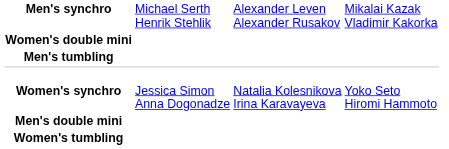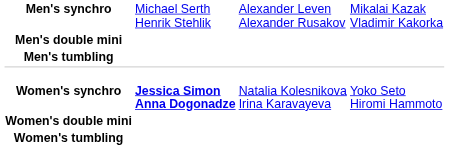 <table>
 <tr>
 <th scope="row">Men's synchro</th>
 <td><br><a href='#'>Michael Serth</a><br><a href='#'>Henrik Stehlik</a></td>
 <td><br><a href='#'>Alexander Leven</a><br><a href='#'>Alexander Rusakov</a></td>
 <td><br><a href='#'>Mikalai Kazak</a><br><a href='#'>Vladimir Kakorka</a></td>
 </tr>
 <tr>
-<th scope="row">Women's double mini</th>
+<th scope="row">Men's double mini</th>
 <td></td>
 <td></td>
 <td></td>
 </tr>
 <tr>
 <th scope="row">Men's tumbling</th>
 <td></td>
 <td></td>
 <td></td>
 </tr>
 <tr bgcolor=#DDDDDD>
 <td colspan=4></td>
 </tr>
 <tr>
 <th scope="row">Women's synchro</th>
-<td><br><a href='#'>Jessica Simon</a><br><a href='#'>Anna Dogonadze</a></td>
+<td><strong><br><a href='#'>Jessica Simon</a><br><a href='#'>Anna Dogonadze</a></strong></td>
 <td><br><a href='#'>Natalia Kolesnikova</a><br><a href='#'>Irina Karavayeva</a></td>
 <td><br><a href='#'>Yoko Seto</a><br><a href='#'>Hiromi Hammoto</a></td>
 </tr>
 <tr>
-<th scope="row">Men's double mini</th>
+<th scope="row">Women's double mini</th>
 <td></td>
 <td></td>
 <td></td>
 </tr>
 <tr>
 <th scope="row">Women's tumbling</th>
 <td></td>
 <td></td>
 <td></td>
 </tr>
 </table>
